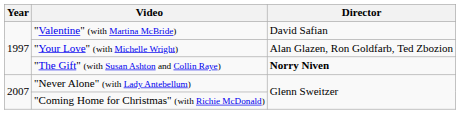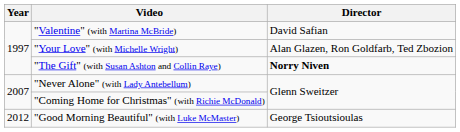 <table class="wikitable">
 <tr>
 <th>Year</th>
 <th>Video</th>
 <th>Director</th>
 </tr>
 <tr>
 <td rowspan="3">1997</td>
 <td>"<a href='#'>Valentine</a>" <small>(with <a href='#'>Martina McBride</a>)</small></td>
 <td>David Safian</td>
 </tr>
 <tr>
 <td>"<a href='#'>Your Love</a>" <small>(with <a href='#'>Michelle Wright</a>)</small></td>
 <td>Alan Glazen, Ron Goldfarb, Ted Zbozion</td>
 </tr>
 <tr>
 <td>"<a href='#'>The Gift</a>" <small>(with <a href='#'>Susan Ashton</a> and <a href='#'>Collin Raye</a>)</small></td>
 <td><strong>Norry Niven</strong></td>
 </tr>
 <tr>
 <td rowspan="2">2007</td>
 <td>"Never Alone" <small>(with <a href='#'>Lady Antebellum</a>)</small></td>
 <td rowspan="2">Glenn Sweitzer</td>
 </tr>
 <tr>
 <td>"Coming Home for Christmas" <small>(with <a href='#'>Richie McDonald</a>)</small></td>
 </tr>
+<tr>
+<td>2012</td>
+<td>"Good Morning Beautiful" <small> (with <a href='#'>Luke McMaster</a>)</small></td>
+<td>George Tsioutsioulas</td>
+</tr>
 </table>
